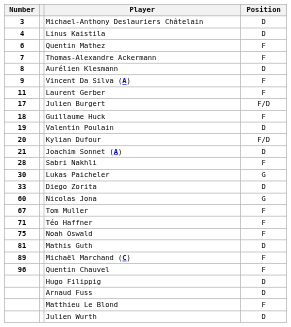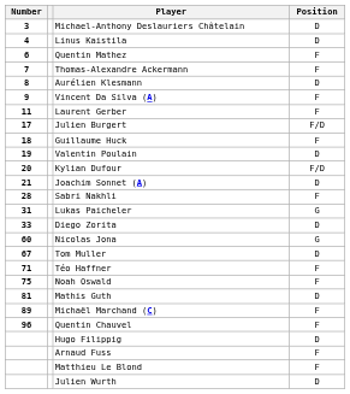 <table class="wikitable sortable" width=50%; style="background:transparent; margin:0px; align=center; font-size:85%;">
 <tr style="background-color:#eee;">
 <th>Number</th>
 <th></th>
 <th>Player</th>
 <th>Position</th>
 </tr>
 <tr>
 <td align=center><strong>3</strong></td>
 <td align=center></td>
 <td>Michael-Anthony Deslauriers Châtelain</td>
 <td align=center>D</td>
 </tr>
 <tr>
 <td align=center><strong>4</strong></td>
 <td align=center></td>
 <td>Linus Kaistila</td>
 <td align=center>D</td>
 </tr>
 <tr>
 <td align=center><strong>6</strong></td>
 <td align=center></td>
 <td>Quentin Mathez</td>
 <td align=center>F</td>
 </tr>
 <tr>
 <td align=center><strong>7</strong></td>
 <td align=center></td>
 <td>Thomas-Alexandre Ackermann</td>
 <td align=center>F</td>
 </tr>
 <tr>
 <td align=center><strong>8</strong></td>
 <td align=center></td>
 <td>Aurélien Klesmann</td>
 <td align=center>D</td>
 </tr>
 <tr>
 <td align=center><strong>9</strong></td>
 <td align=center></td>
 <td>Vincent Da Silva (<strong><a href='#'>A</a></strong>)</td>
 <td align=center>F</td>
 </tr>
 <tr>
 <td align=center><strong>11</strong></td>
 <td align=center></td>
 <td>Laurent Gerber</td>
 <td align=center>F</td>
 </tr>
 <tr>
 <td align=center><strong>17</strong></td>
 <td align=center></td>
 <td>Julien Burgert</td>
 <td align=center>F/D</td>
 </tr>
 <tr>
 <td align=center><strong>18</strong></td>
 <td align=center></td>
 <td>Guillaume Huck</td>
 <td align=center>F</td>
 </tr>
 <tr>
 <td align=center><strong>19</strong></td>
 <td align=center></td>
 <td>Valentin Poulain</td>
 <td align=center>D</td>
 </tr>
 <tr>
 <td align=center><strong>20</strong></td>
 <td align=center></td>
 <td>Kylian Dufour</td>
 <td align=center>F/D</td>
 </tr>
 <tr>
 <td align=center><strong>21</strong></td>
 <td align=center></td>
 <td>Joachim Sonnet (<strong><a href='#'>A</a></strong>)</td>
 <td align=center>D</td>
 </tr>
 <tr>
 <td align=center><strong>28</strong></td>
 <td align=center></td>
 <td>Sabri Nakhli</td>
 <td align=center>F</td>
 </tr>
 <tr>
-<td align=center><strong>30</strong></td>
+<td align=center><strong>31</strong></td>
 <td align=center></td>
 <td>Lukas Paicheler</td>
 <td align=center>G</td>
 </tr>
 <tr>
 <td align=center><strong>33</strong></td>
 <td align=center></td>
 <td>Diego Zorita</td>
 <td align=center>D</td>
 </tr>
 <tr>
 <td align=center><strong>60</strong></td>
 <td align=center></td>
 <td>Nicolas Jona</td>
 <td align=center>G</td>
 </tr>
 <tr>
 <td align=center><strong>67</strong></td>
 <td align=center></td>
 <td>Tom Muller</td>
-<td align=center>F</td>
+<td align=center>D</td>
 </tr>
 <tr>
 <td align=center><strong>71</strong></td>
 <td align=center></td>
 <td>Téo Haffner</td>
 <td align=center>F</td>
 </tr>
 <tr>
 <td align=center><strong>75</strong></td>
 <td align=center></td>
 <td>Noah Oswald</td>
 <td align=center>F</td>
 </tr>
 <tr>
 <td align=center><strong>81</strong></td>
 <td align=center></td>
 <td>Mathis Guth</td>
 <td align=center>D</td>
 </tr>
 <tr>
 <td align=center><strong>89</strong></td>
 <td align=center></td>
 <td>Michaël Marchand (<strong><a href='#'>C</a></strong>)</td>
 <td align=center>F</td>
 </tr>
 <tr>
 <td align=center><strong>96</strong></td>
 <td align=center></td>
 <td>Quentin Chauvel</td>
 <td align=center>F</td>
 </tr>
 <tr>
 <td align=center></td>
 <td align=center></td>
 <td>Hugo Filippig</td>
 <td align=center>D</td>
 </tr>
 <tr>
 <td align=center></td>
 <td align=center></td>
 <td>Arnaud Fuss</td>
-<td align=center>D</td>
+<td align=center>F</td>
 </tr>
 <tr>
 <td align=center></td>
 <td align=center></td>
 <td>Matthieu Le Blond</td>
 <td align=center>F</td>
 </tr>
 <tr>
 <td align=center></td>
 <td align=center></td>
 <td>Julien Wurth</td>
 <td align=center>D</td>
 </tr>
 </table>
